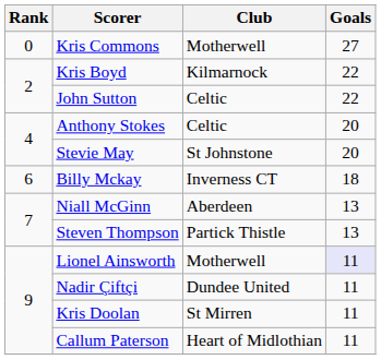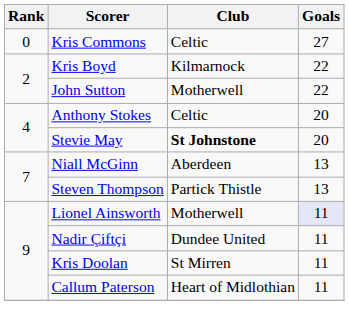 <table class="wikitable" style="text-align:center">
 <tr>
 <th>Rank</th>
 <th>Scorer</th>
 <th>Club</th>
 <th>Goals</th>
 </tr>
 <tr>
 <td rowspan="1">0</td>
 <td align="left"> <a href='#'>Kris Commons</a></td>
-<td align="left">Motherwell</td>
+<td align="left">Celtic</td>
 <td>27</td>
 </tr>
 <tr>
 <td rowspan="2">2</td>
 <td align="left"> <a href='#'>Kris Boyd</a></td>
 <td align="left">Kilmarnock</td>
 <td>22</td>
 </tr>
 <tr>
 <td align="left"> <a href='#'>John Sutton</a></td>
-<td align="left">Celtic</td>
+<td align="left">Motherwell</td>
 <td>22</td>
 </tr>
 <tr>
 <td rowspan="2">4</td>
 <td align="left"> <a href='#'>Anthony Stokes</a></td>
 <td align="left">Celtic</td>
 <td>20</td>
 </tr>
 <tr>
 <td align="left"> <a href='#'>Stevie May</a></td>
-<td align="left">St Johnstone</td>
+<td align="left"><strong>St Johnstone</strong></td>
 <td>20</td>
-</tr>
-<tr>
-<td rowspan="1">6</td>
-<td align="left"> <a href='#'>Billy Mckay</a></td>
-<td align="left">Inverness CT</td>
-<td>18</td>
 </tr>
 <tr>
 <td rowspan="2">7</td>
 <td align="left"> <a href='#'>Niall McGinn</a></td>
 <td align="left">Aberdeen</td>
 <td>13</td>
 </tr>
 <tr>
 <td align="left"> <a href='#'>Steven Thompson</a></td>
 <td align="left">Partick Thistle</td>
 <td>13</td>
 </tr>
 <tr>
 <td rowspan="4">9</td>
 <td align="left"> <a href='#'>Lionel Ainsworth</a></td>
 <td align="left">Motherwell</td>
 <td style="background: lavender;">11</td>
 </tr>
 <tr>
 <td align="left"> <a href='#'>Nadir Çiftçi</a></td>
 <td align="left">Dundee United</td>
 <td>11</td>
 </tr>
 <tr>
 <td align="left"> <a href='#'>Kris Doolan</a></td>
 <td align="left">St Mirren</td>
 <td>11</td>
 </tr>
 <tr>
 <td align="left"> <a href='#'>Callum Paterson</a></td>
 <td align="left">Heart of Midlothian</td>
 <td>11</td>
 </tr>
 <tr>
 </tr>
 </table>
